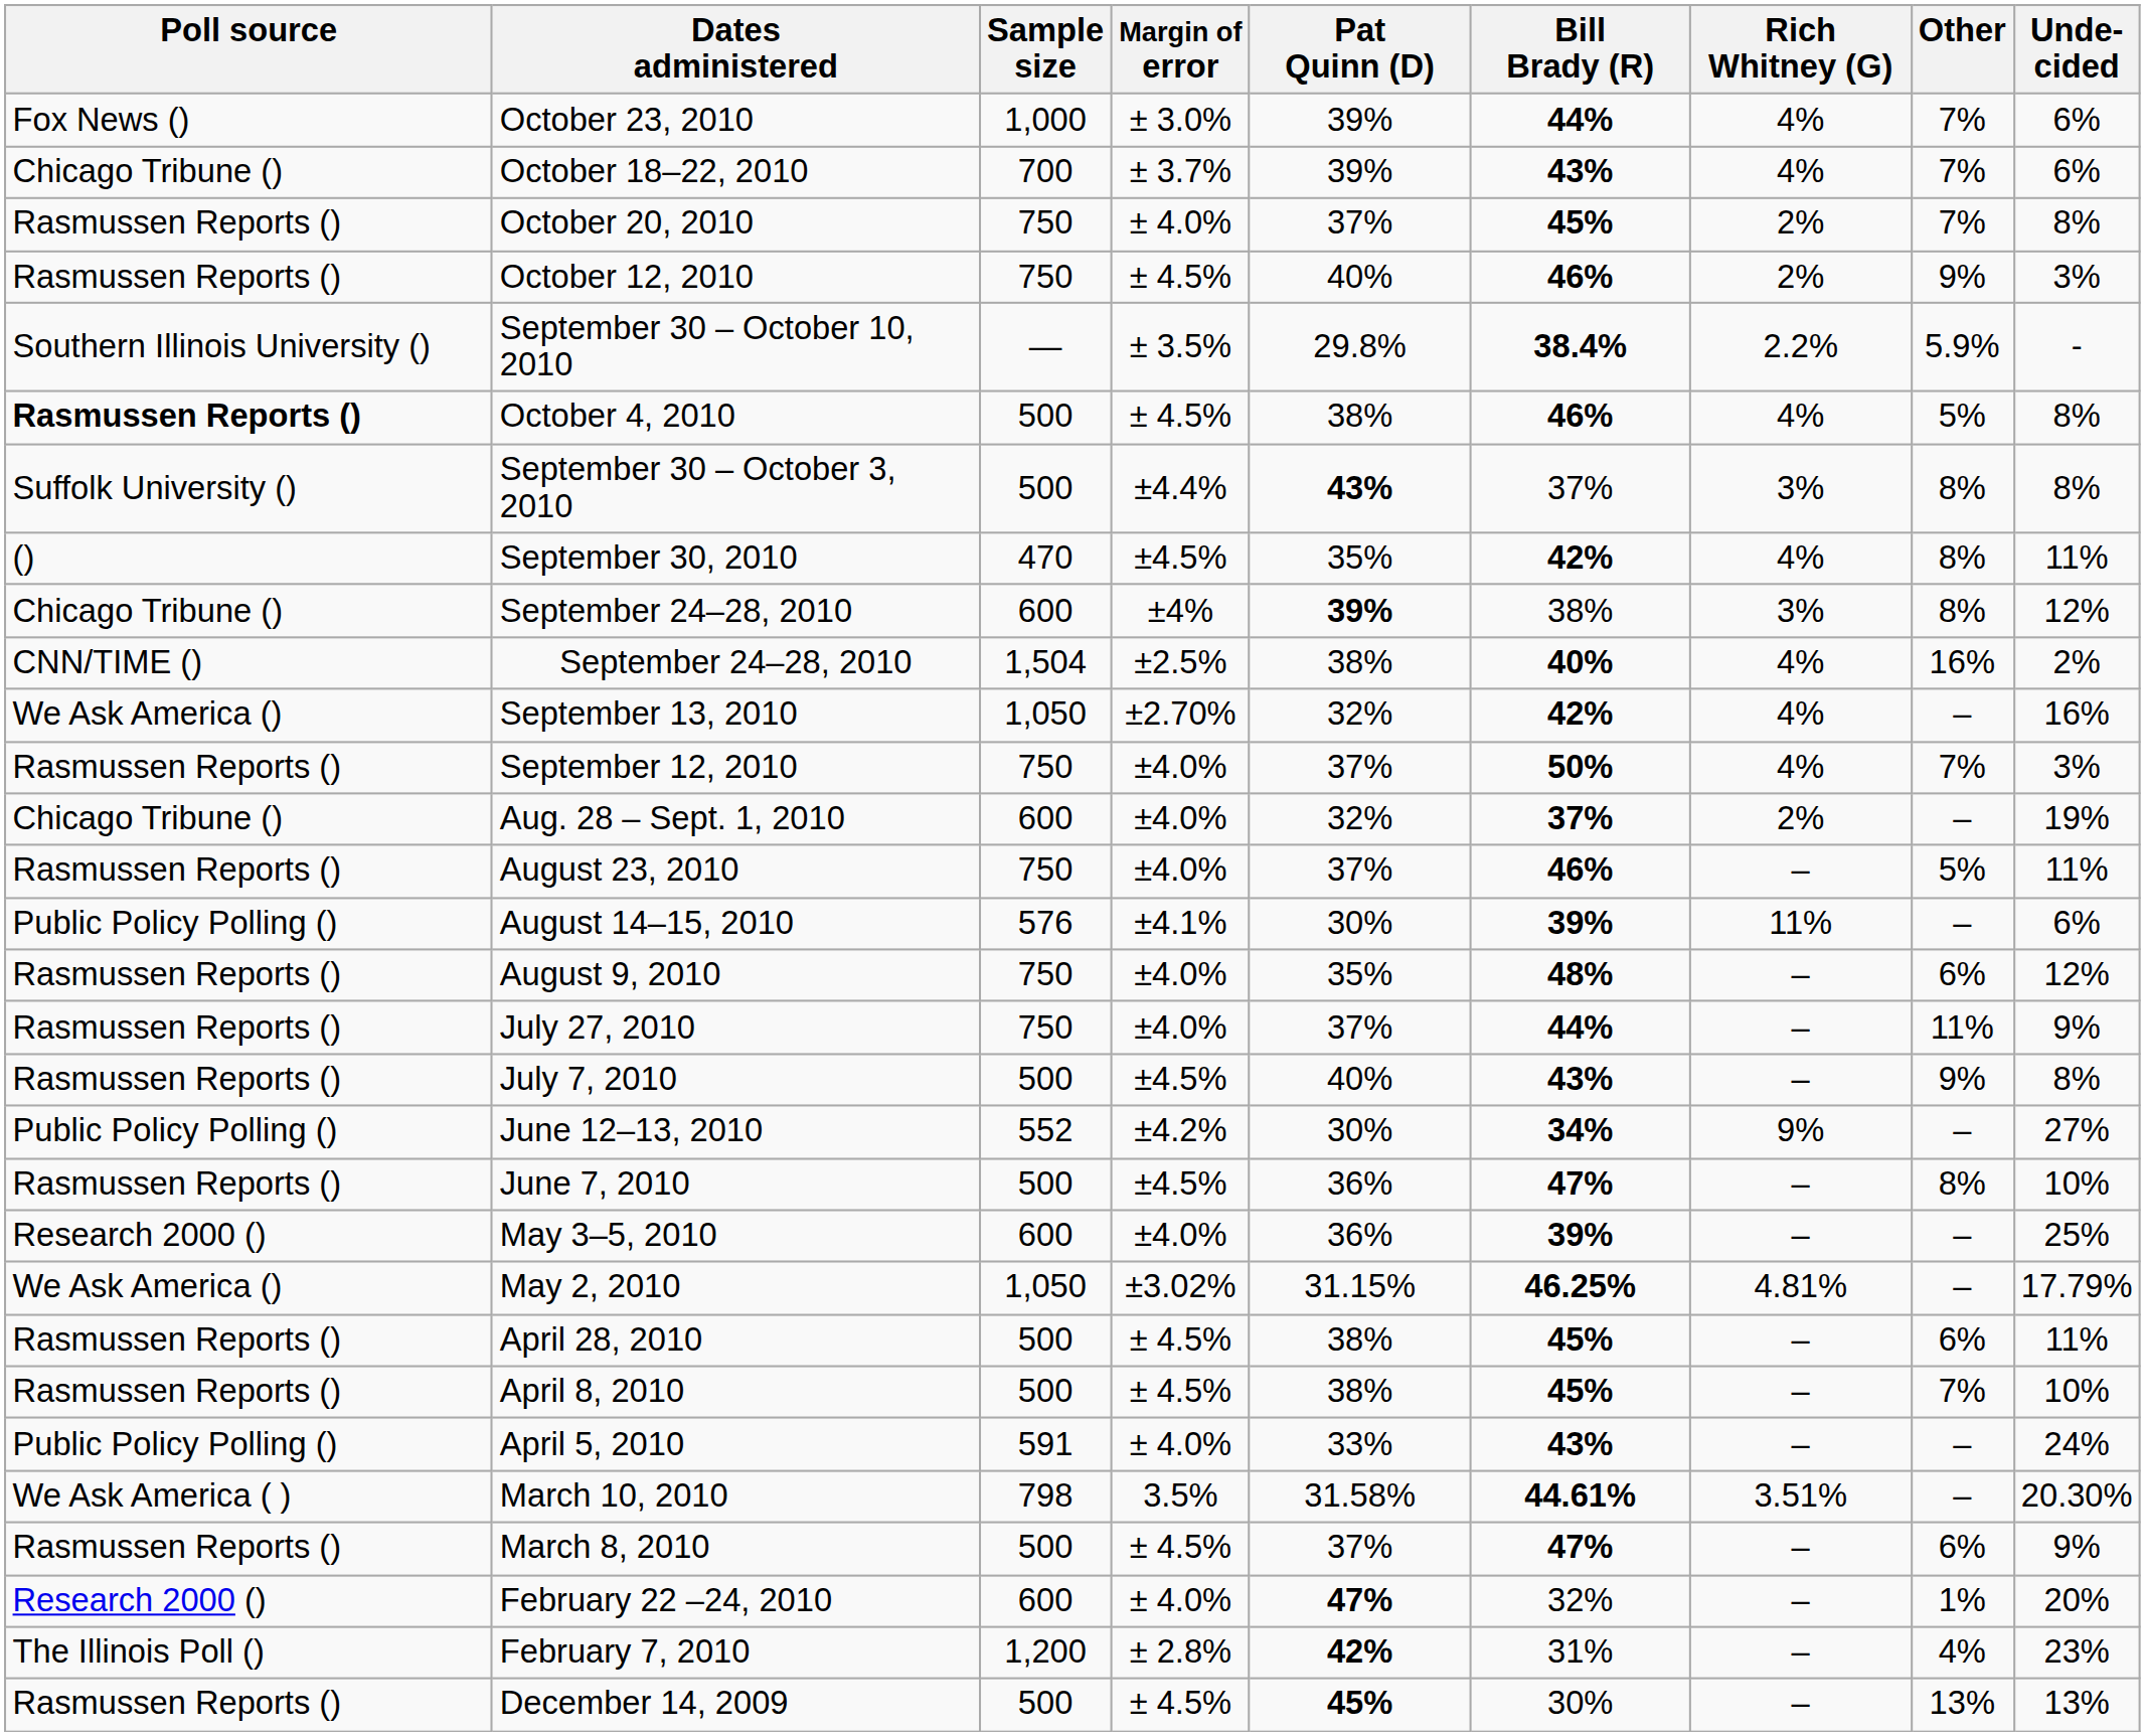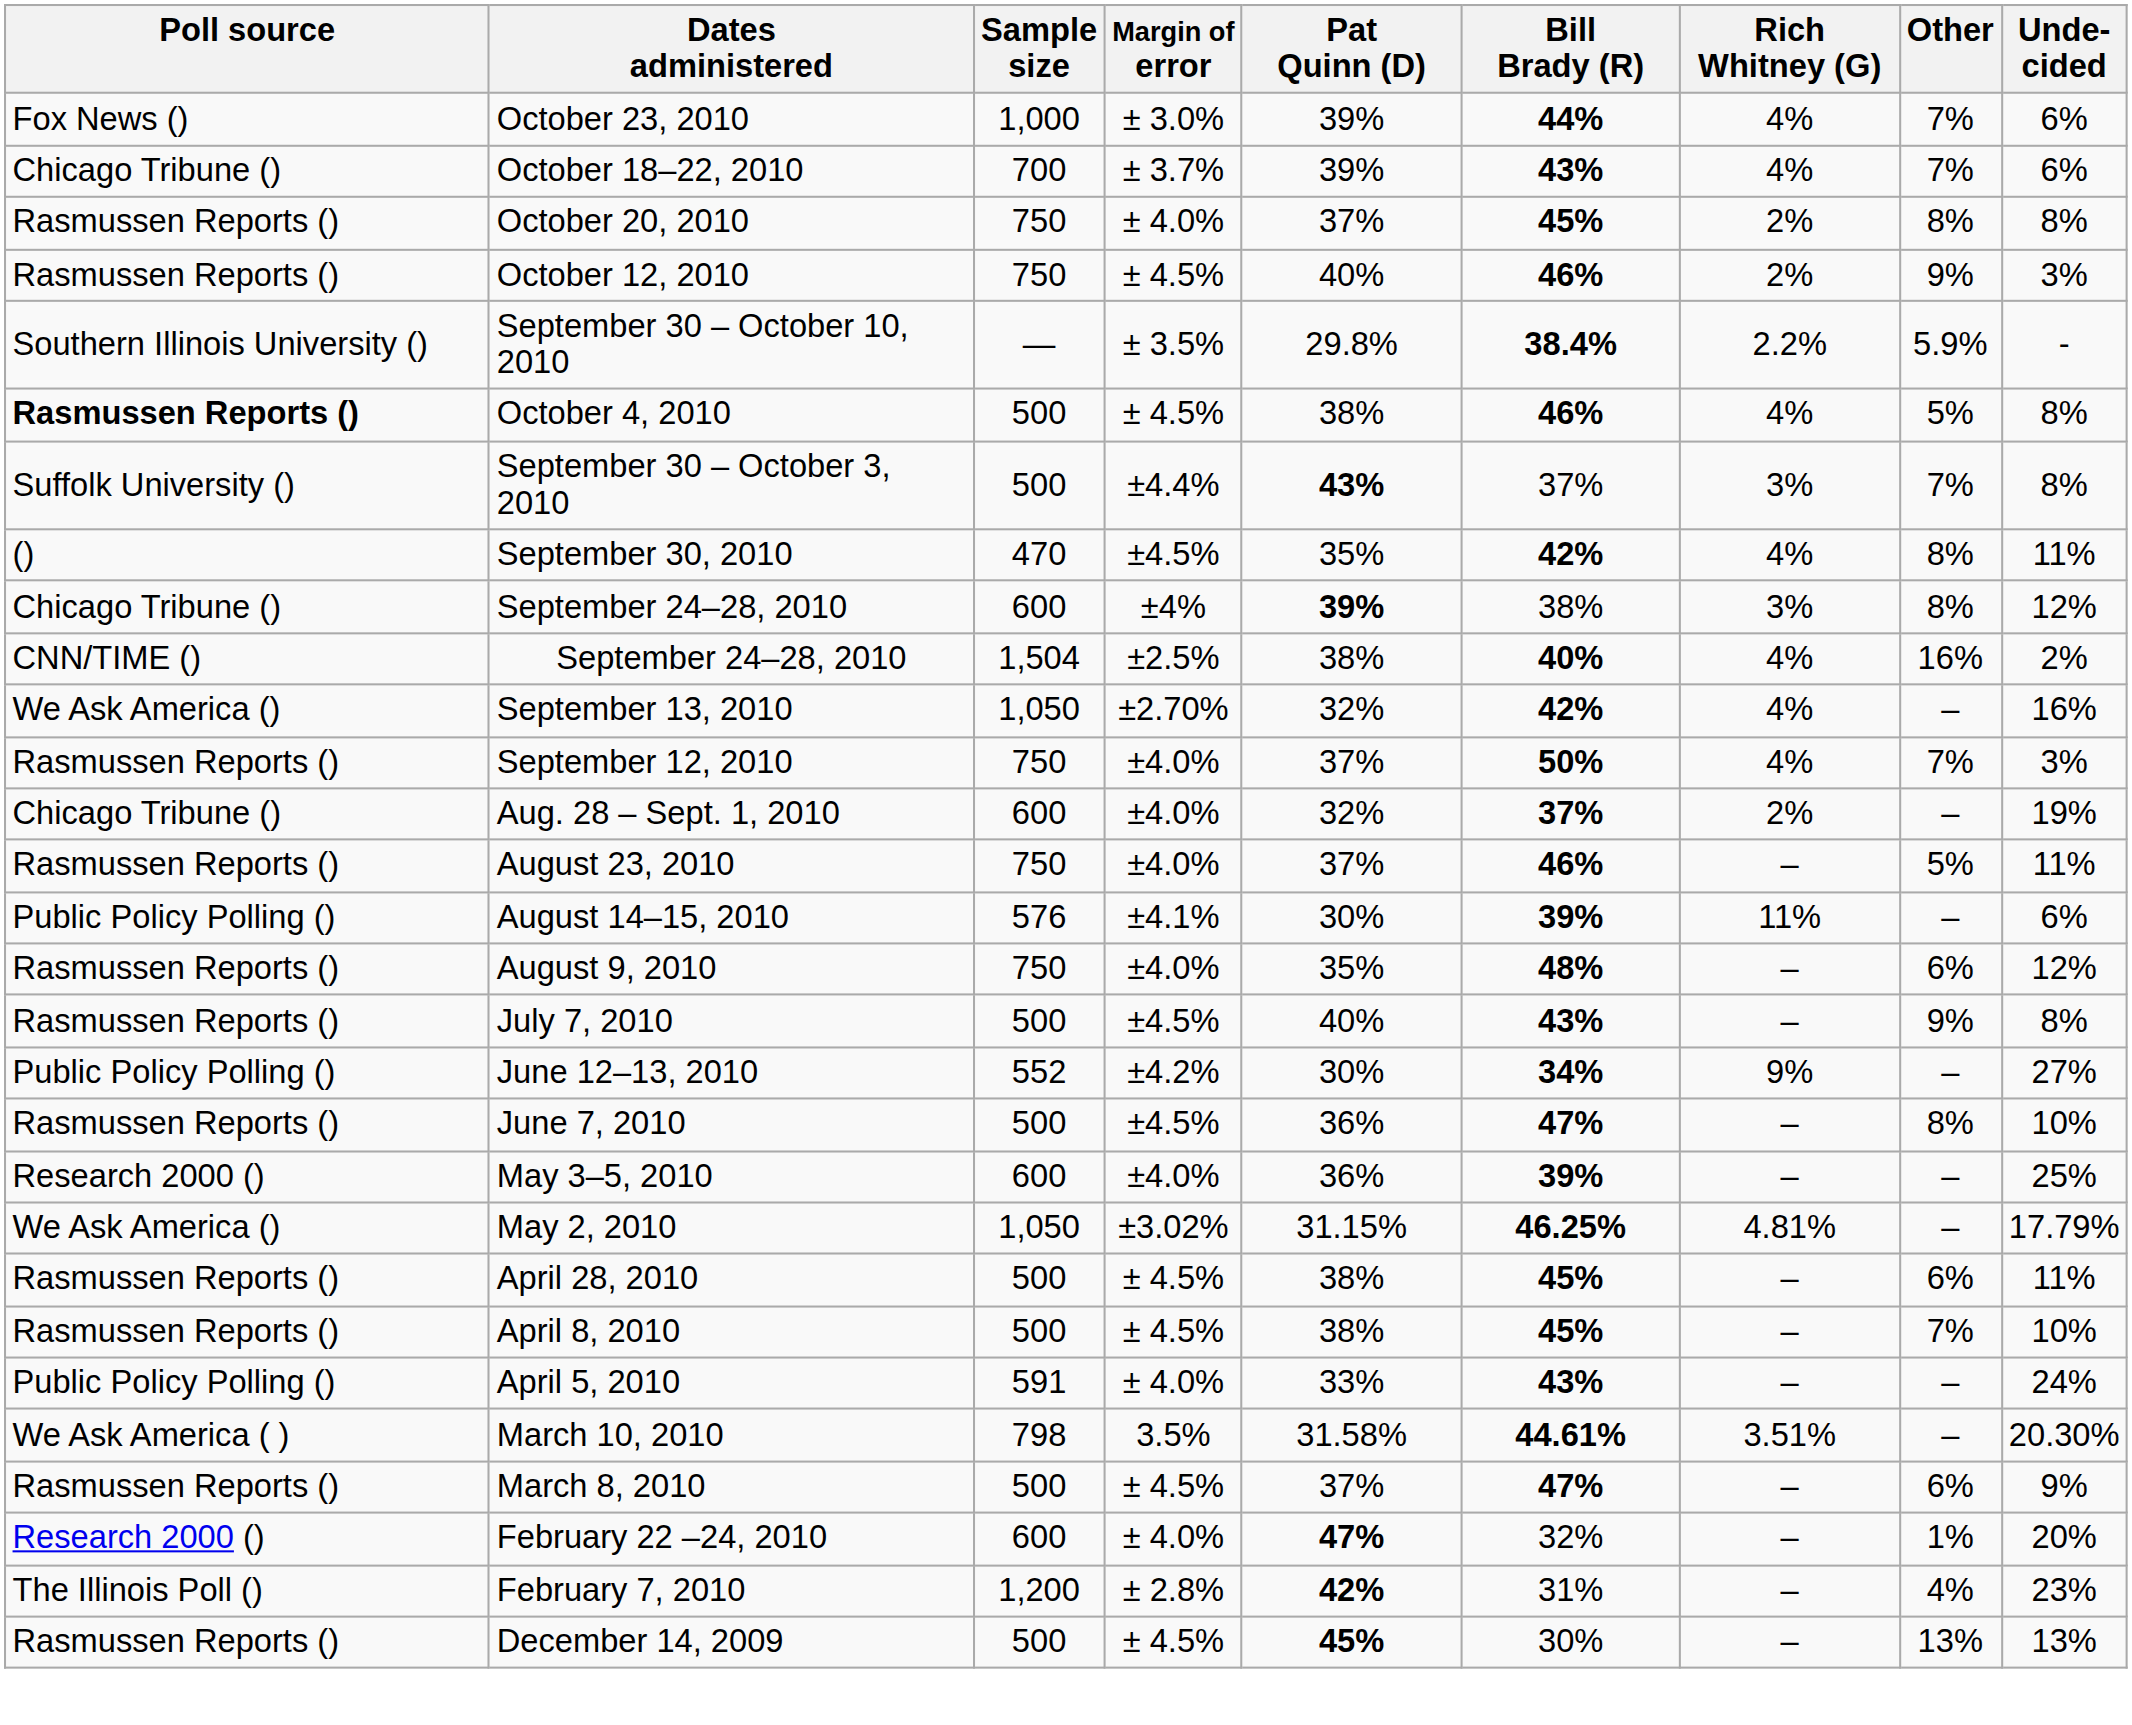 <table class="wikitable" style="text-align:center">
 <tr valign=top>
 <th style="width:230px;">Poll source</th>
 <th style="width:230px;">Dates<br>administered</th>
 <th>Sample<br>size</th>
 <th><small>Margin of</small><br>error</th>
 <th style="width:100px;">Pat<br> Quinn (D)</th>
 <th style="width:100px;">Bill<br>Brady (R)</th>
 <th style="width:100px;">Rich<br>Whitney (G)</th>
 <th>Other</th>
 <th>Unde-<br>cided</th>
 </tr>
 <tr>
 <td align=left>Fox News ()</td>
 <td align=left>October 23, 2010</td>
 <td>1,000</td>
 <td>± 3.0%</td>
 <td align=center>39%</td>
 <td><strong>44%</strong></td>
 <td>4%</td>
 <td>7%</td>
 <td>6%</td>
 </tr>
 <tr>
 <td align=left>Chicago Tribune ()</td>
 <td align=left>October 18–22, 2010</td>
 <td>700</td>
 <td>± 3.7%</td>
 <td align=center>39%</td>
 <td><strong>43%</strong></td>
 <td>4%</td>
 <td>7%</td>
 <td>6%</td>
 </tr>
 <tr>
 <td align=left>Rasmussen Reports ()</td>
 <td align=left>October 20, 2010</td>
 <td>750</td>
 <td>± 4.0%</td>
 <td align=center>37%</td>
 <td><strong>45%</strong></td>
 <td>2%</td>
-<td>7%</td>
+<td align=center>8%</td>
 <td>8%</td>
 </tr>
 <tr>
 <td align=left>Rasmussen Reports ()</td>
 <td align=left>October 12, 2010</td>
 <td>750</td>
 <td>± 4.5%</td>
 <td align=center>40%</td>
 <td><strong>46%</strong></td>
 <td>2%</td>
 <td>9%</td>
 <td>3%</td>
 </tr>
 <tr>
 <td align=left>Southern Illinois University ()</td>
 <td align=left>September 30 – October 10, 2010</td>
 <td>—</td>
 <td>± 3.5%</td>
 <td align=center>29.8%</td>
 <td><strong>38.4%</strong></td>
 <td>2.2%</td>
 <td>5.9%</td>
 <td>-</td>
 </tr>
 <tr>
 <td align=left><strong>Rasmussen Reports ()</strong></td>
 <td align=left>October 4, 2010</td>
 <td>500</td>
 <td>± 4.5%</td>
 <td align=center>38%</td>
 <td><strong>46%</strong></td>
 <td>4%</td>
 <td>5%</td>
 <td>8%</td>
 </tr>
 <tr>
 <td align=left>Suffolk University ()</td>
 <td align=left>September 30 – October 3, 2010</td>
 <td>500</td>
 <td>±4.4%</td>
 <td><strong>43%</strong></td>
 <td align=center>37%</td>
 <td align=center>3%</td>
-<td align=center>8%</td>
+<td>7%</td>
 <td align=center>8%</td>
 </tr>
 <tr>
 <td align=left>()</td>
 <td align=left>September 30, 2010</td>
 <td>470</td>
 <td>±4.5%</td>
 <td align=center>35%</td>
 <td><strong>42%</strong></td>
 <td align=center>4%</td>
 <td align center>8%</td>
 <td align=center>11%</td>
 </tr>
 <tr>
 <td align=left>Chicago Tribune ()</td>
 <td align=left>September 24–28, 2010</td>
 <td>600</td>
 <td>±4%</td>
 <td><strong>39%</strong></td>
 <td align=center>38%</td>
 <td align=center>3%</td>
 <td align=center>8%</td>
 <td align=center>12%</td>
 </tr>
 <tr>
 <td align=left>CNN/TIME ()</td>
 <td align-left>September 24–28, 2010</td>
 <td>1,504</td>
 <td>±2.5%</td>
 <td align=center>38%</td>
 <td><strong>40%</strong></td>
 <td align=center>4%</td>
 <td align=center>16%</td>
 <td align=center>2%</td>
 </tr>
 <tr>
 <td align=left>We Ask America ()</td>
 <td align=left>September 13, 2010</td>
 <td>1,050</td>
 <td>±2.70%</td>
 <td align=center>32%</td>
 <td><strong>42%</strong></td>
 <td align=center>4%</td>
 <td align=center>–</td>
 <td align=center>16%</td>
 </tr>
 <tr>
 <td align=left>Rasmussen Reports ()</td>
 <td align=left>September 12, 2010</td>
 <td>750</td>
 <td>±4.0%</td>
 <td align=center>37%</td>
 <td><strong>50%</strong></td>
 <td align=center>4%</td>
 <td align=center>7%</td>
 <td align=center>3%</td>
 </tr>
 <tr>
 <td align=left>Chicago Tribune ()</td>
 <td align=left>Aug. 28 – Sept. 1, 2010</td>
 <td>600</td>
 <td>±4.0%</td>
 <td align=center>32%</td>
 <td><strong>37%</strong></td>
 <td align=center>2%</td>
 <td align=center>–</td>
 <td align=center>19%</td>
 </tr>
 <tr>
 <td align=left>Rasmussen Reports ()</td>
 <td align=left>August 23, 2010</td>
 <td>750</td>
 <td>±4.0%</td>
 <td align=center>37%</td>
 <td><strong>46%</strong></td>
 <td align=center>–</td>
 <td align=center>5%</td>
 <td align=center>11%</td>
 </tr>
 <tr>
 <td align=left>Public Policy Polling ()</td>
 <td align=left>August 14–15, 2010</td>
 <td>576</td>
 <td>±4.1%</td>
 <td align=center>30%</td>
 <td><strong>39%</strong></td>
 <td align=center>11%</td>
 <td align=center>–</td>
 <td align=center>6%</td>
 </tr>
 <tr>
 <td align=left>Rasmussen Reports ()</td>
 <td align=left>August 9, 2010</td>
 <td>750</td>
 <td>±4.0%</td>
 <td align=center>35%</td>
 <td><strong>48%</strong></td>
 <td align=center>–</td>
 <td align=center>6%</td>
 <td align=center>12%</td>
-</tr>
-<tr>
-<td align=left>Rasmussen Reports ()</td>
-<td align=left>July 27, 2010</td>
-<td>750</td>
-<td>±4.0%</td>
-<td align=center>37%</td>
-<td><strong>44%</strong></td>
-<td align=center>–</td>
-<td align=center>11%</td>
-<td align=center>9%</td>
 </tr>
 <tr>
 <td align=left>Rasmussen Reports ()</td>
 <td align=left>July 7, 2010</td>
 <td>500</td>
 <td>±4.5%</td>
 <td align=center>40%</td>
 <td><strong>43%</strong></td>
 <td align=center>–</td>
 <td align=center>9%</td>
 <td align=center>8%</td>
 </tr>
 <tr>
 <td align=left>Public Policy Polling ()</td>
 <td align=left>June 12–13, 2010</td>
 <td>552</td>
 <td>±4.2%</td>
 <td align=center>30%</td>
 <td><strong>34%</strong></td>
 <td align=center>9%</td>
 <td align=center>–</td>
 <td align=center>27%</td>
 </tr>
 <tr>
 <td align=left>Rasmussen Reports ()</td>
 <td align=left>June 7, 2010</td>
 <td>500</td>
 <td>±4.5%</td>
 <td align=center>36%</td>
 <td><strong>47%</strong></td>
 <td align=center>–</td>
 <td align=center>8%</td>
 <td align=center>10%</td>
 </tr>
 <tr>
 <td align=left>Research 2000 ()</td>
 <td align=left>May 3–5, 2010</td>
 <td>600</td>
 <td>±4.0%</td>
 <td align=center>36%</td>
 <td><strong>39%</strong></td>
 <td align=center>–</td>
 <td align=center>–</td>
 <td align=center>25%</td>
 </tr>
 <tr>
 <td align=left>We Ask America ()</td>
 <td align=left>May 2, 2010</td>
 <td>1,050</td>
 <td>±3.02%</td>
 <td align=center>31.15%</td>
 <td><strong>46.25%</strong></td>
 <td align=center>4.81%</td>
 <td align=center>–</td>
 <td align=center>17.79%</td>
 </tr>
 <tr>
 <td align=left>Rasmussen Reports ()</td>
 <td align=left>April 28, 2010</td>
 <td>500</td>
 <td>± 4.5%</td>
 <td align=center>38%</td>
 <td><strong>45%</strong></td>
 <td align=center>–</td>
 <td align=center>6%</td>
 <td align=center>11%</td>
 </tr>
 <tr>
 <td align=left>Rasmussen Reports ()</td>
 <td align=left>April 8, 2010</td>
 <td>500</td>
 <td>± 4.5%</td>
 <td align=center>38%</td>
 <td><strong>45%</strong></td>
 <td align=center>–</td>
 <td align=center>7%</td>
 <td align=center>10%</td>
 </tr>
 <tr>
 <td align=left>Public Policy Polling ()</td>
 <td align=left>April 5, 2010</td>
 <td>591</td>
 <td>± 4.0%</td>
 <td align=center>33%</td>
 <td><strong>43%</strong></td>
 <td align=center>–</td>
 <td align=center>–</td>
 <td align=center>24%</td>
 </tr>
 <tr>
 <td align=left>We Ask America ( )</td>
 <td align=left>March 10, 2010</td>
 <td>798</td>
 <td>3.5%</td>
 <td align=center>31.58%</td>
 <td><strong>44.61%</strong></td>
 <td align=center>3.51%</td>
 <td align=center>–</td>
 <td align=center>20.30%</td>
 </tr>
 <tr>
 <td align=left>Rasmussen Reports ()</td>
 <td align=left>March 8, 2010</td>
 <td>500</td>
 <td>± 4.5%</td>
 <td align=center>37%</td>
 <td><strong>47%</strong></td>
 <td align=center>–</td>
 <td align=center>6%</td>
 <td align=center>9%</td>
 </tr>
 <tr>
 <td align=left><a href='#'>Research 2000</a> ()</td>
 <td align=left>February 22 –24, 2010</td>
 <td>600</td>
 <td>± 4.0%</td>
 <td><strong>47%</strong></td>
 <td align=center>32%</td>
 <td align=center>–</td>
 <td align=center>1%</td>
 <td align=center>20%</td>
 </tr>
 <tr>
 <td align=left>The Illinois Poll ()</td>
 <td align=left>February 7, 2010</td>
 <td>1,200</td>
 <td>± 2.8%</td>
 <td><strong>42%</strong></td>
 <td align=center>31%</td>
 <td align=center>–</td>
 <td>4%</td>
 <td>23%</td>
 </tr>
 <tr>
 <td align=left>Rasmussen Reports ()</td>
 <td align=left>December 14, 2009</td>
 <td>500</td>
 <td>± 4.5%</td>
 <td><strong>45%</strong></td>
 <td align=center>30%</td>
 <td align=center>–</td>
 <td>13%</td>
 <td>13%</td>
 </tr>
 </table>
